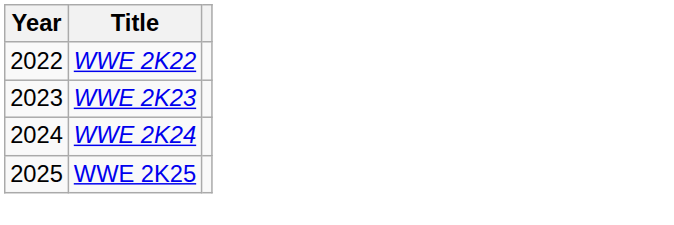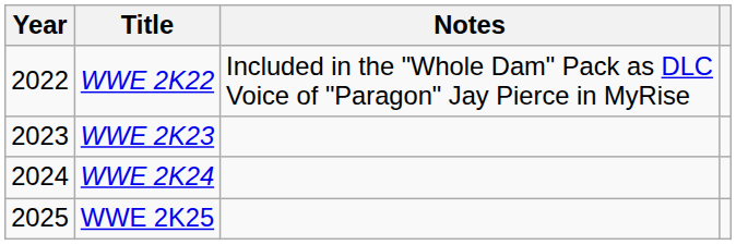 <table class="wikitable sortable plainrowheaders">
 <tr>
 <th scope="col">Year</th>
 <th scope="col">Title</th>
+<th scope="col" class="unsortable">Notes</th>
 <th scope="col" class="unsortable"></th>
 </tr>
 <tr>
 <td>2022</td>
 <td><em><a href='#'>WWE 2K22</a></em></td>
+<td>Included in the "Whole Dam" Pack as <a href='#'>DLC</a><br>Voice of "Paragon" Jay Pierce in MyRise</td>
 <td></td>
 </tr>
 <tr>
 <td>2023</td>
 <td><em><a href='#'>WWE 2K23</a></em></td>
 <td></td>
+<td></td>
 </tr>
 <tr>
 <td>2024</td>
 <td><em><a href='#'>WWE 2K24</a></em></td>
+<td></td>
 <td></td>
 </tr>
 <tr>
 <td>2025</td>
 <td><a href='#'>WWE 2K25</a></td>
 <td></td>
+<td></td>
 </tr>
 </table>
